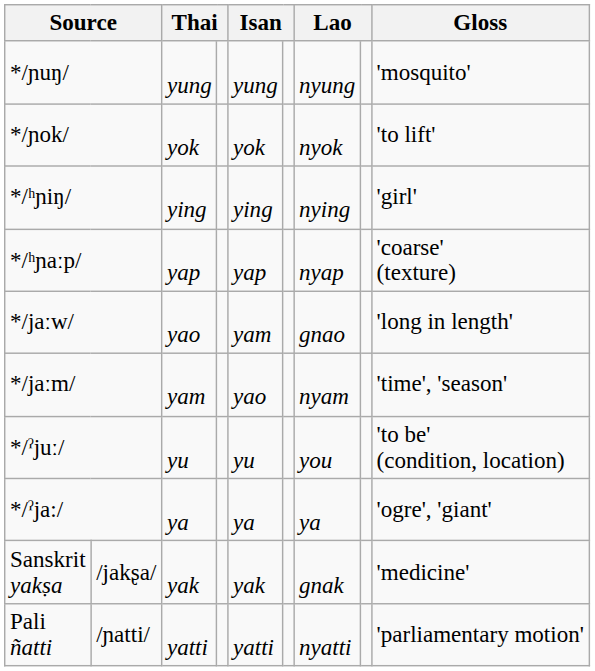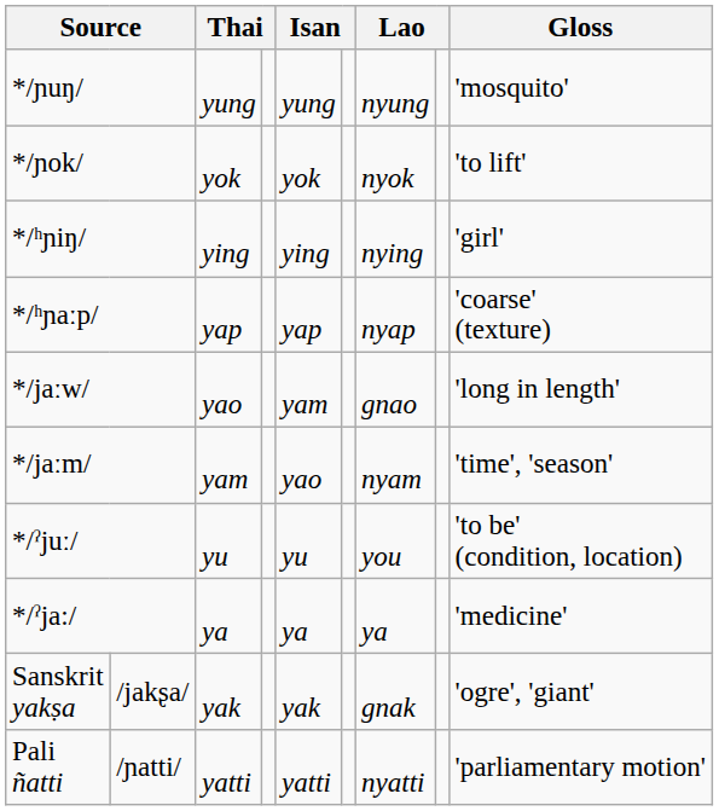 <table class="wikitable">
 <tr>
 <th colspan="2">Source</th>
 <th colspan="2">Thai</th>
 <th colspan="2">Isan</th>
 <th colspan="2">Lao</th>
 <th>Gloss</th>
 </tr>
 <tr>
 <td colspan="2">*/ɲuŋ/</td>
 <td><br><em>yung</em></td>
 <td></td>
 <td><br><em>yung</em></td>
 <td></td>
 <td><br><em>nyung</em></td>
 <td></td>
 <td>'mosquito'</td>
 </tr>
 <tr>
 <td colspan="2">*/ɲok/</td>
 <td><br><em>yok</em></td>
 <td></td>
 <td><br><em>yok</em></td>
 <td></td>
 <td><br><em>nyok</em></td>
 <td></td>
 <td>'to lift'</td>
 </tr>
 <tr>
 <td colspan="2">*/ʰɲiŋ/</td>
 <td><br><em>ying</em></td>
 <td></td>
 <td><br><em>ying</em></td>
 <td></td>
 <td><br><em>nying</em></td>
 <td></td>
 <td>'girl'</td>
 </tr>
 <tr>
 <td colspan="2">*/ʰɲaːp/</td>
 <td><br><em>yap</em></td>
 <td></td>
 <td><br><em>yap</em></td>
 <td></td>
 <td><br><em>nyap</em></td>
 <td></td>
 <td>'coarse'<br>(texture)</td>
 </tr>
 <tr>
 <td colspan="2">*/jaːw/</td>
 <td><br><em>yao</em></td>
 <td></td>
 <td><br><em>yam</em></td>
 <td></td>
 <td><br><em>gnao</em></td>
 <td></td>
 <td>'long in length'</td>
 </tr>
 <tr>
 <td colspan="2">*/jaːm/</td>
 <td><br><em>yam</em></td>
 <td></td>
 <td><br><em>yao</em></td>
 <td></td>
 <td><br><em>nyam</em></td>
 <td></td>
 <td>'time', 'season'</td>
 </tr>
 <tr>
 <td colspan="2">*/ˀjuː/</td>
 <td><br><em>yu</em></td>
 <td></td>
 <td><br><em>yu</em></td>
 <td></td>
 <td><br><em>you</em></td>
 <td></td>
 <td>'to be'<br>(condition, location)</td>
 </tr>
 <tr>
 <td colspan="2">*/ˀja:/</td>
 <td><br><em>ya</em></td>
 <td></td>
 <td><br><em>ya</em></td>
 <td></td>
 <td><br><em>ya</em></td>
 <td></td>
-<td>'ogre', 'giant'</td>
+<td>'medicine'</td>
 </tr>
 <tr>
 <td>Sanskrit <br><em>yakṣa</em></td>
 <td>/jakʂa/</td>
 <td><br><em>yak</em></td>
 <td></td>
 <td><br><em>yak</em></td>
 <td><br></td>
 <td><br><em>gnak</em></td>
 <td></td>
-<td>'medicine'</td>
+<td>'ogre', 'giant'</td>
 </tr>
 <tr>
 <td>Pali <br><em>ñatti</em></td>
 <td>/ɲatti/</td>
 <td><br><em>yatti</em></td>
 <td></td>
 <td><br><em>yatti</em></td>
 <td></td>
 <td><br><em>nyatti</em></td>
 <td></td>
 <td>'parliamentary motion'</td>
 </tr>
 </table>
